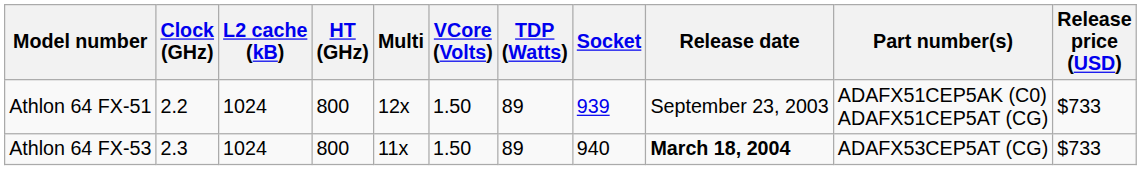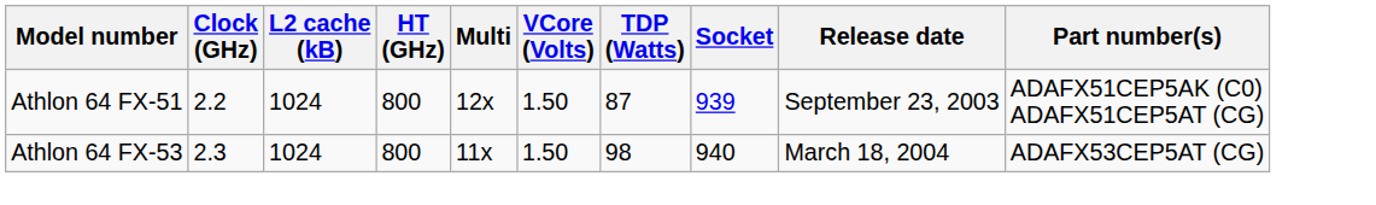 <table class="wikitable">
 <tr>
 <th>Model number</th>
 <th><a href='#'>Clock</a><br>(GHz)</th>
 <th><a href='#'>L2 cache</a><br>(<a href='#'>kB</a>)</th>
 <th><a href='#'>HT</a><br>(GHz)</th>
 <th>Multi</th>
 <th><a href='#'>VCore</a><br>(<a href='#'>Volts</a>)</th>
 <th><a href='#'>TDP</a><br>(<a href='#'>Watts</a>)</th>
 <th><a href='#'>Socket</a></th>
 <th>Release date</th>
 <th>Part number(s)</th>
-<th>Release<br>price<br>(<a href='#'>USD</a>)</th>
 </tr>
 <tr>
 <td>Athlon 64 FX-51</td>
 <td>2.2</td>
 <td>1024</td>
 <td>800</td>
 <td>12x</td>
 <td>1.50</td>
-<td>89</td>
+<td>87</td>
 <td><a href='#'>939</a></td>
 <td>September 23, 2003</td>
 <td>ADAFX51CEP5AK (C0)<br>ADAFX51CEP5AT (CG)</td>
-<td>$733</td>
 </tr>
 <tr>
 <td>Athlon 64 FX-53</td>
 <td>2.3</td>
 <td>1024</td>
 <td>800</td>
 <td>11x</td>
 <td>1.50</td>
-<td>89</td>
+<td>98</td>
 <td>940</td>
-<td><strong>March 18, 2004</strong></td>
+<td>March 18, 2004</td>
 <td>ADAFX53CEP5AT (CG)</td>
-<td>$733</td>
 </tr>
 </table>
